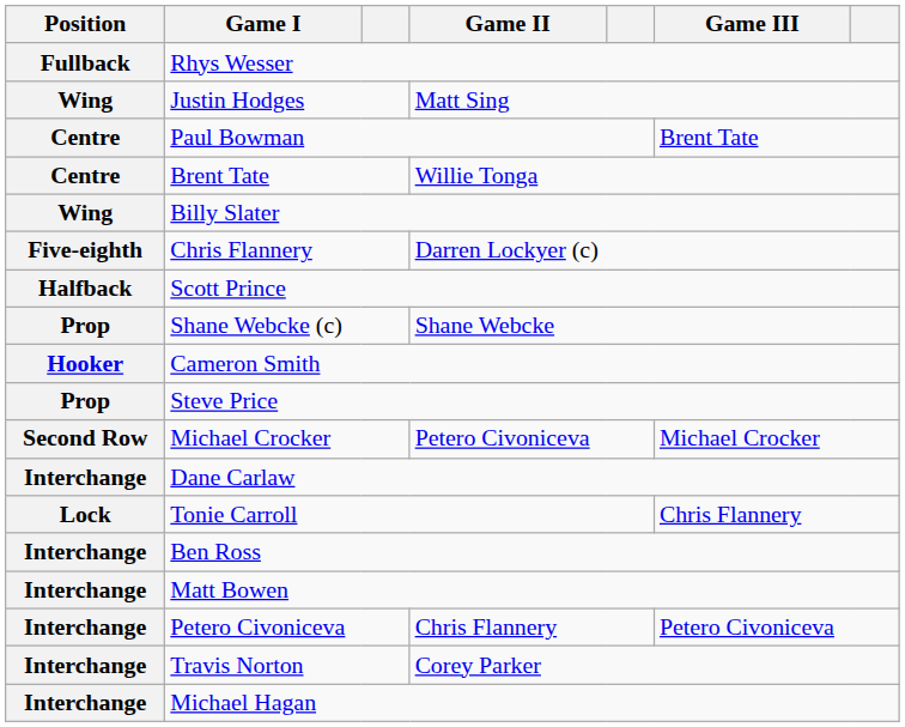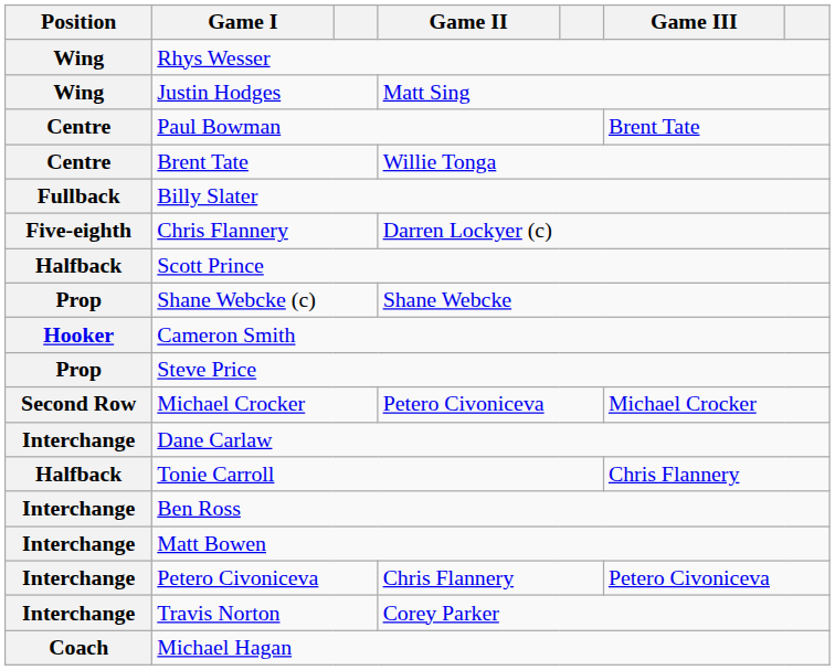 <table class="wikitable">
 <tr>
 <th width="100">Position</th>
 <th width="125">Game I</th>
 <th width="25"></th>
 <th width="125">Game II</th>
 <th width="25"></th>
 <th width="125">Game III</th>
 <th width="25"></th>
 </tr>
 <tr>
-<th>Fullback</th>
+<th>Wing</th>
 <td colspan="6"> <a href='#'>Rhys Wesser</a></td>
 </tr>
 <tr>
 <th>Wing</th>
 <td colspan="2"> <a href='#'>Justin Hodges</a></td>
 <td colspan="4"> <a href='#'>Matt Sing</a></td>
 </tr>
 <tr>
 <th>Centre</th>
 <td colspan="4"> <a href='#'>Paul Bowman</a></td>
 <td colspan="2"> <a href='#'>Brent Tate</a></td>
 </tr>
 <tr>
 <th>Centre</th>
 <td colspan="2"> <a href='#'>Brent Tate</a></td>
 <td colspan="4"> <a href='#'>Willie Tonga</a></td>
 </tr>
 <tr>
-<th>Wing</th>
+<th>Fullback</th>
 <td colspan="6"> <a href='#'>Billy Slater</a></td>
 </tr>
 <tr>
 <th>Five-eighth</th>
 <td colspan="2"> <a href='#'>Chris Flannery</a></td>
 <td colspan="4"> <a href='#'>Darren Lockyer</a> (c)</td>
 </tr>
 <tr>
 <th>Halfback</th>
 <td colspan="6"> <a href='#'>Scott Prince</a></td>
 </tr>
 <tr>
 <th>Prop</th>
 <td colspan="2"> <a href='#'>Shane Webcke</a> (c)</td>
 <td colspan="4"> <a href='#'>Shane Webcke</a></td>
 </tr>
 <tr>
 <th><a href='#'>Hooker</a></th>
 <td colspan="6"> <a href='#'>Cameron Smith</a></td>
 </tr>
 <tr>
 <th>Prop</th>
 <td colspan="6"> <a href='#'>Steve Price</a></td>
 </tr>
 <tr>
 <th>Second Row</th>
 <td colspan="2"> <a href='#'>Michael Crocker</a></td>
 <td colspan="2"> <a href='#'>Petero Civoniceva</a></td>
 <td colspan="2"> <a href='#'>Michael Crocker</a></td>
 </tr>
 <tr>
 <th>Interchange</th>
 <td colspan="6"> <a href='#'>Dane Carlaw</a></td>
 </tr>
 <tr>
-<th>Lock</th>
+<th>Halfback</th>
 <td colspan="4"> <a href='#'>Tonie Carroll</a></td>
 <td colspan="2"> <a href='#'>Chris Flannery</a></td>
 </tr>
 <tr>
 <th>Interchange</th>
 <td colspan="6"> <a href='#'>Ben Ross</a></td>
 </tr>
 <tr>
 <th>Interchange</th>
 <td colspan="6"> <a href='#'>Matt Bowen</a></td>
 </tr>
 <tr>
 <th>Interchange</th>
 <td colspan="2"> <a href='#'>Petero Civoniceva</a></td>
 <td colspan="2"> <a href='#'>Chris Flannery</a></td>
 <td colspan="2"> <a href='#'>Petero Civoniceva</a></td>
 </tr>
 <tr>
 <th>Interchange</th>
 <td colspan="2"> <a href='#'>Travis Norton</a></td>
 <td colspan="4"> <a href='#'>Corey Parker</a></td>
 </tr>
 <tr>
-<th>Interchange</th>
+<th>Coach</th>
 <td colspan="6"> <a href='#'>Michael Hagan</a></td>
 </tr>
 </table>
